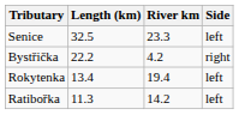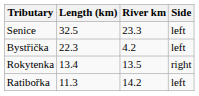 <table class="wikitable">
 <tr>
 <th>Tributary</th>
 <th>Length (km)</th>
 <th>River km</th>
 <th>Side</th>
 </tr>
 <tr>
 <td>Senice</td>
 <td>32.5</td>
 <td>23.3</td>
 <td>left</td>
 </tr>
 <tr>
 <td>Bystřička</td>
-<td>22.2</td>
+<td>22.3</td>
 <td>4.2</td>
-<td>right</td>
+<td>left</td>
 </tr>
 <tr>
 <td>Rokytenka</td>
 <td>13.4</td>
-<td>19.4</td>
-<td>left</td>
+<td>13.5</td>
+<td>right</td>
 </tr>
 <tr>
 <td>Ratibořka</td>
 <td>11.3</td>
 <td>14.2</td>
 <td>left</td>
 </tr>
 </table>
